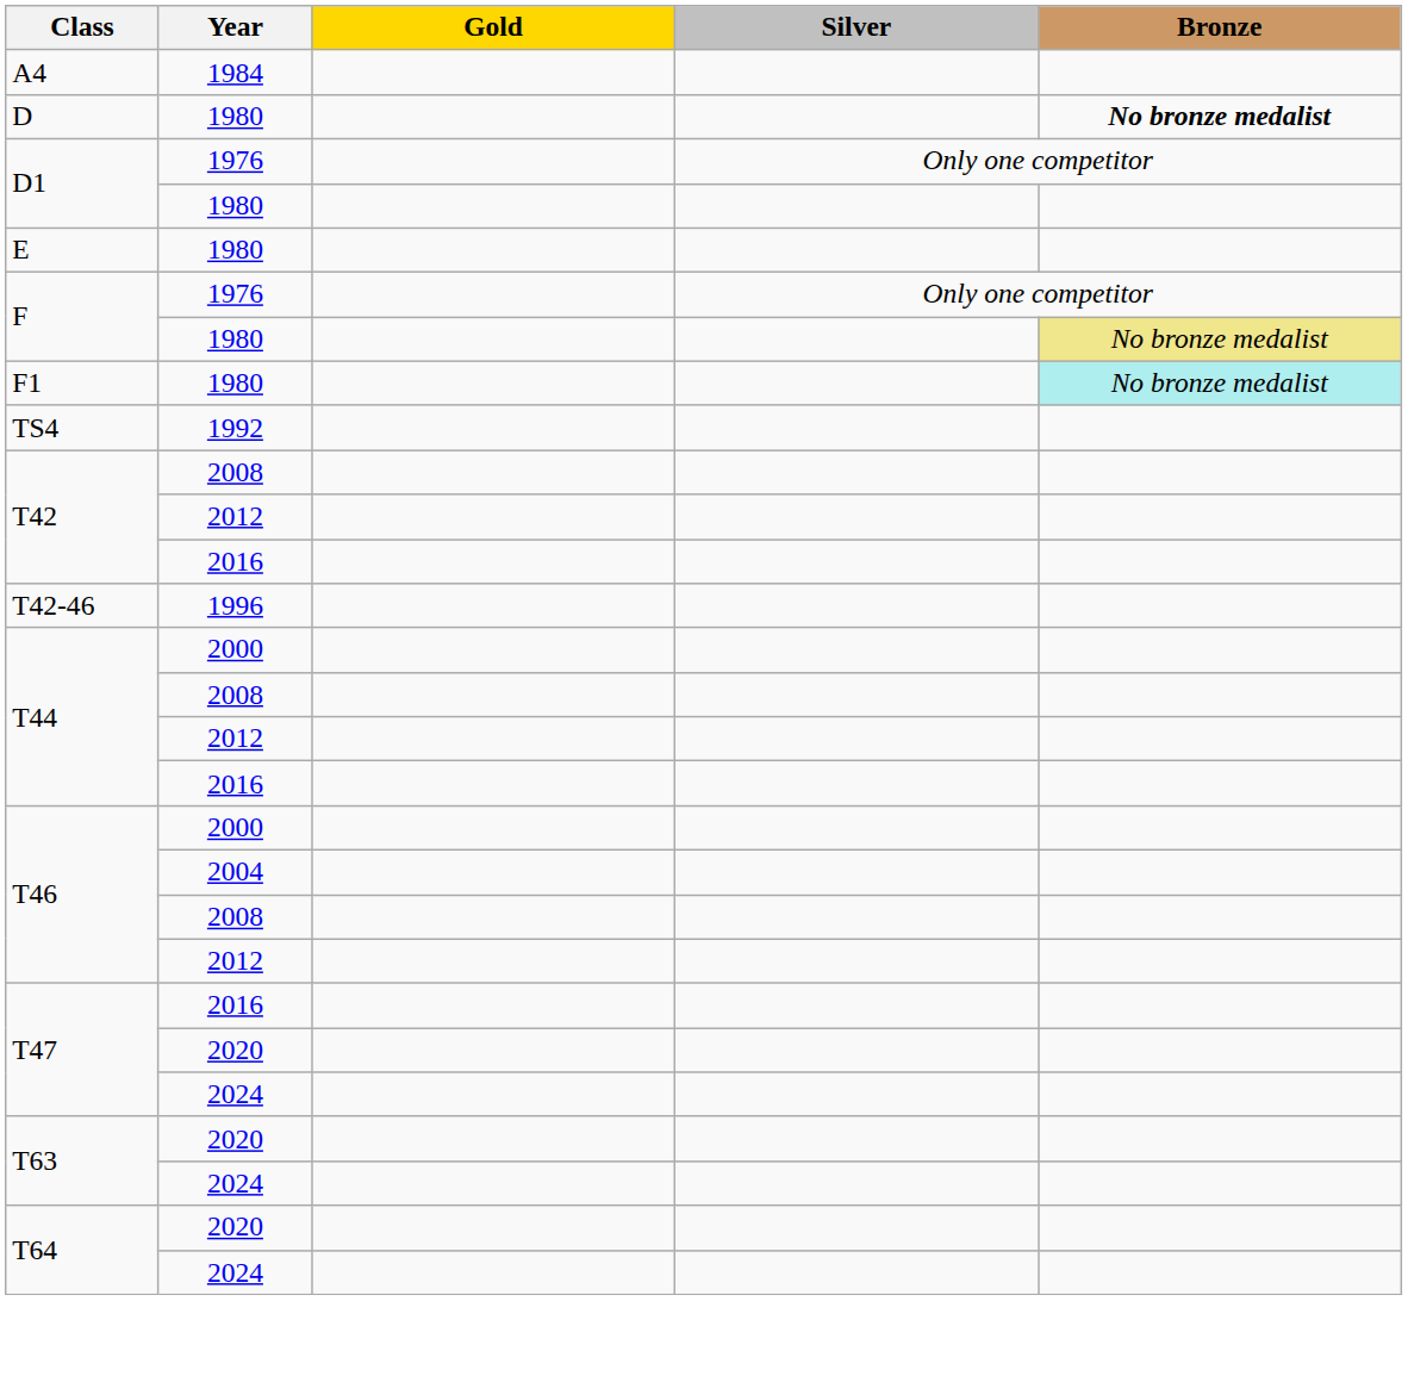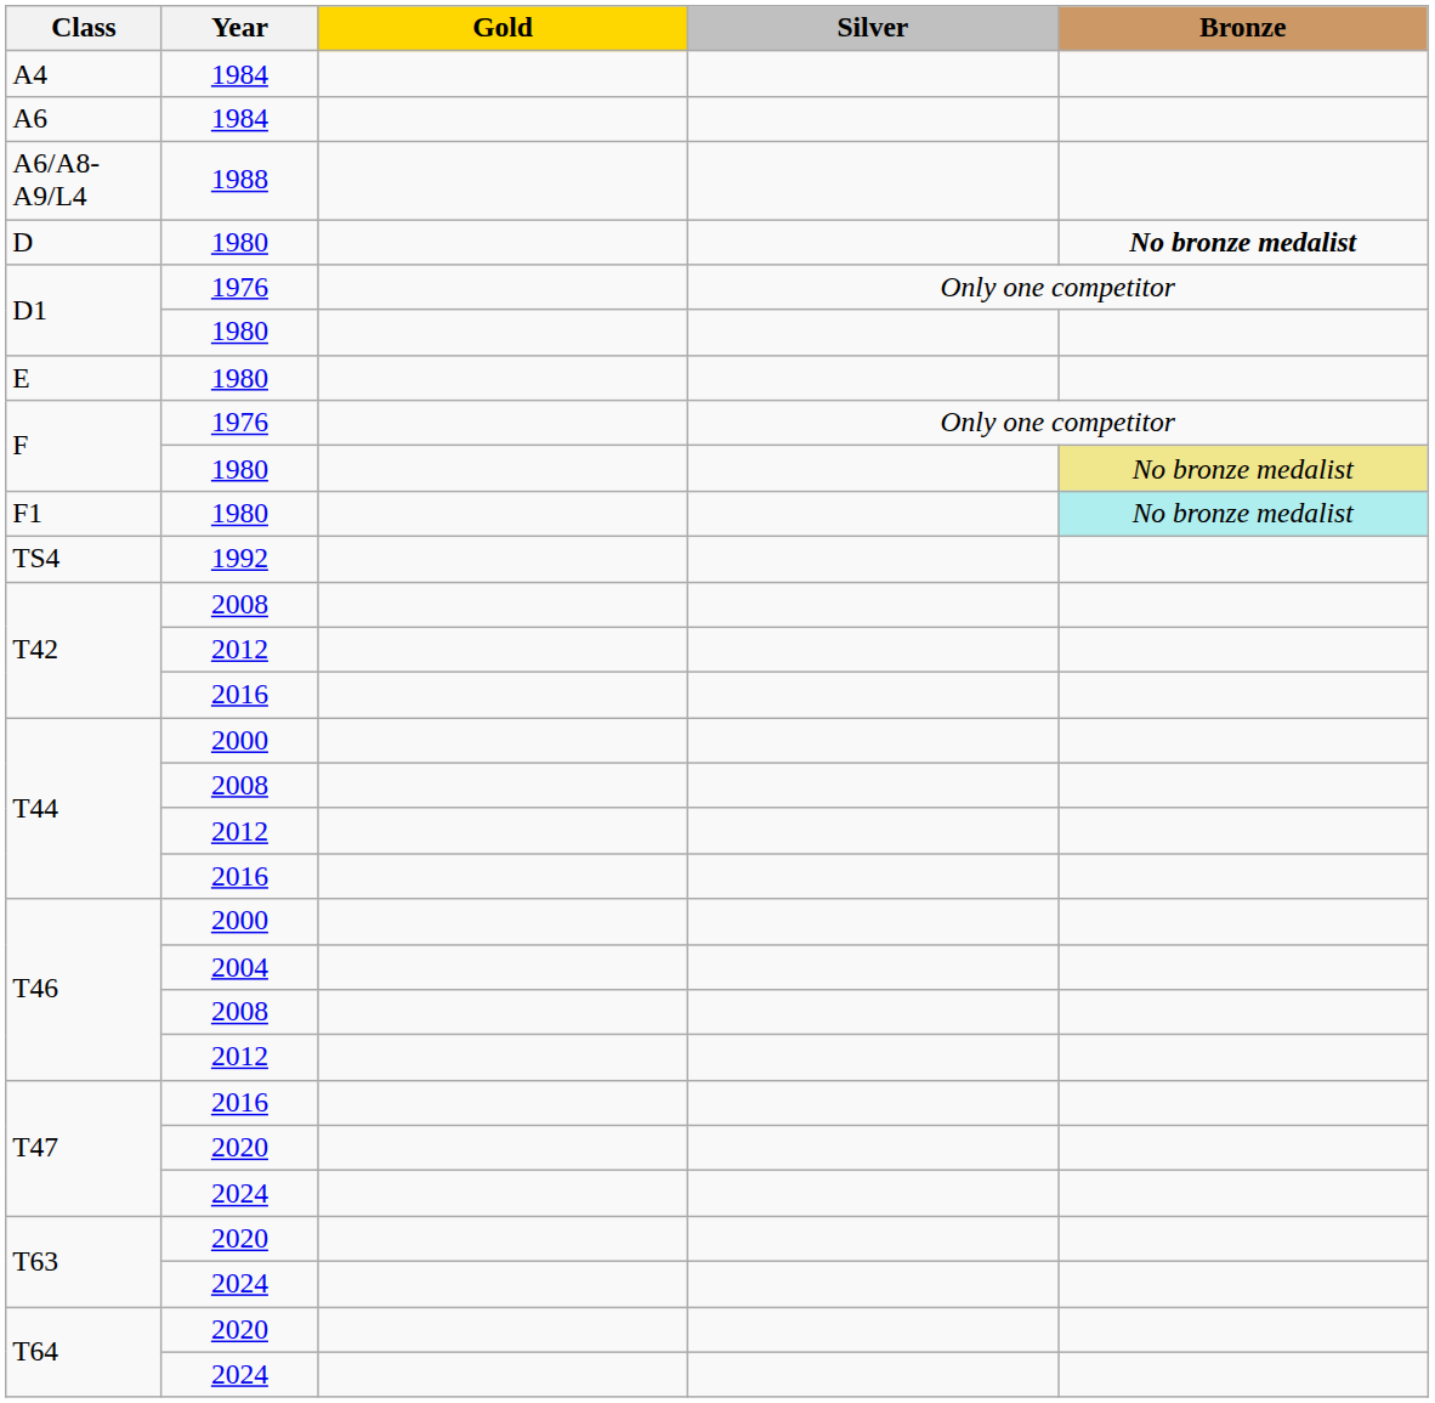 <table class="wikitable">
 <tr>
 <th width=80>Class</th>
 <th width=80>Year</th>
 <td align=center width=200 bgcolor=gold><strong>Gold</strong></td>
 <td align=center width=200 bgcolor=silver><strong>Silver</strong></td>
 <td align=center width=200 bgcolor=cc9966><strong>Bronze</strong></td>
 </tr>
 <tr>
 <td>A4</td>
 <td align=center><a href='#'>1984</a></td>
+<td></td>
+<td></td>
+<td></td>
+</tr>
+<tr>
+<td>A6</td>
+<td align=center><a href='#'>1984</a></td>
+<td></td>
+<td></td>
+<td></td>
+</tr>
+<tr>
+<td>A6/A8-A9/L4</td>
+<td align=center><a href='#'>1988</a></td>
 <td></td>
 <td></td>
 <td></td>
 </tr>
 <tr>
 <td>D</td>
 <td align=center><a href='#'>1980</a></td>
 <td></td>
 <td></td>
 <td align="center"><strong><em>No bronze medalist</em></strong></td>
 </tr>
 <tr>
 <td rowspan=2>D1</td>
 <td align=center><a href='#'>1976</a></td>
 <td></td>
 <td colspan="2" align="center"><em>Only one competitor</em></td>
 </tr>
 <tr>
 <td align=center><a href='#'>1980</a></td>
 <td></td>
 <td></td>
 <td></td>
 </tr>
 <tr>
 <td>E</td>
 <td align=center><a href='#'>1980</a></td>
 <td></td>
 <td></td>
 <td></td>
 </tr>
 <tr>
 <td rowspan=2>F</td>
 <td align=center><a href='#'>1976</a></td>
 <td></td>
 <td colspan="2" align="center"><em>Only one competitor</em></td>
 </tr>
 <tr>
 <td align=center><a href='#'>1980</a></td>
 <td></td>
 <td></td>
 <td align="center" style="background: khaki;"><em>No bronze medalist</em></td>
 </tr>
 <tr>
 <td>F1</td>
 <td align=center><a href='#'>1980</a></td>
 <td></td>
 <td></td>
 <td align="center" style="background: paleturquoise;"><em>No bronze medalist</em></td>
 </tr>
 <tr>
 <td>TS4</td>
 <td align=center><a href='#'>1992</a></td>
 <td></td>
 <td></td>
 <td></td>
 </tr>
 <tr>
 <td rowspan=3>T42</td>
 <td align=center><a href='#'>2008</a></td>
 <td></td>
 <td></td>
 <td></td>
 </tr>
 <tr>
 <td align=center><a href='#'>2012</a></td>
 <td></td>
 <td></td>
 <td></td>
 </tr>
 <tr>
 <td align=center><a href='#'>2016</a></td>
-<td></td>
-<td></td>
-<td></td>
-</tr>
-<tr>
-<td>T42-46</td>
-<td align=center><a href='#'>1996</a></td>
 <td></td>
 <td></td>
 <td></td>
 </tr>
 <tr>
 <td rowspan=4>T44</td>
 <td align=center><a href='#'>2000</a></td>
 <td></td>
 <td></td>
 <td></td>
 </tr>
 <tr>
 <td align=center><a href='#'>2008</a></td>
 <td></td>
 <td></td>
 <td></td>
 </tr>
 <tr>
 <td align=center><a href='#'>2012</a></td>
 <td></td>
 <td></td>
 <td></td>
 </tr>
 <tr>
 <td align=center><a href='#'>2016</a></td>
 <td></td>
 <td></td>
 <td></td>
 </tr>
 <tr>
 <td rowspan=4>T46</td>
 <td align=center><a href='#'>2000</a></td>
 <td></td>
 <td></td>
 <td></td>
 </tr>
 <tr>
 <td align=center><a href='#'>2004</a></td>
 <td></td>
 <td></td>
 <td></td>
 </tr>
 <tr>
 <td align=center><a href='#'>2008</a></td>
 <td></td>
 <td></td>
 <td></td>
 </tr>
 <tr>
 <td align=center><a href='#'>2012</a></td>
 <td></td>
 <td></td>
 <td></td>
 </tr>
 <tr>
 <td rowspan=3>T47</td>
 <td align=center><a href='#'>2016</a></td>
 <td></td>
 <td></td>
 <td></td>
 </tr>
 <tr>
 <td align=center><a href='#'>2020</a></td>
 <td></td>
 <td></td>
 <td></td>
 </tr>
 <tr>
 <td align=center><a href='#'>2024</a></td>
 <td></td>
 <td></td>
 <td></td>
 </tr>
 <tr>
 <td rowspan=2>T63</td>
 <td align=center><a href='#'>2020</a></td>
 <td></td>
 <td></td>
 <td></td>
 </tr>
 <tr>
 <td align=center><a href='#'>2024</a></td>
 <td></td>
 <td></td>
 <td></td>
 </tr>
 <tr>
 <td rowspan=2>T64</td>
 <td align=center><a href='#'>2020</a></td>
 <td></td>
 <td></td>
 <td></td>
 </tr>
 <tr>
 <td align=center><a href='#'>2024</a></td>
 <td></td>
 <td></td>
 <td></td>
 </tr>
 </table>
